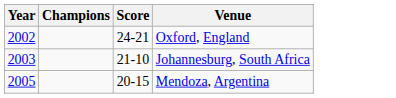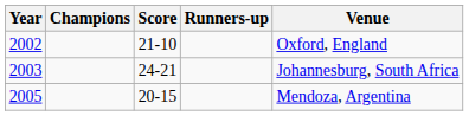 <table class="wikitable" style="text-align:left;">
 <tr>
 <th>Year</th>
 <th>Champions</th>
 <th>Score</th>
+<th>Runners-up</th>
 <th>Venue</th>
 </tr>
 <tr>
 <td><a href='#'>2002</a></td>
 <td align="right"></td>
-<td align="center">24-21</td>
+<td align="center">21-10</td>
+<td></td>
 <td><a href='#'>Oxford</a>, <a href='#'>England</a></td>
 </tr>
 <tr>
 <td><a href='#'>2003</a></td>
 <td align="right"></td>
-<td align="center">21-10</td>
+<td align="center">24-21</td>
+<td></td>
 <td><a href='#'>Johannesburg</a>, <a href='#'>South Africa</a></td>
 </tr>
 <tr>
 <td><a href='#'>2005</a></td>
 <td align="right"></td>
 <td align="center">20-15</td>
+<td></td>
 <td><a href='#'>Mendoza</a>, <a href='#'>Argentina</a></td>
 </tr>
 </table>
